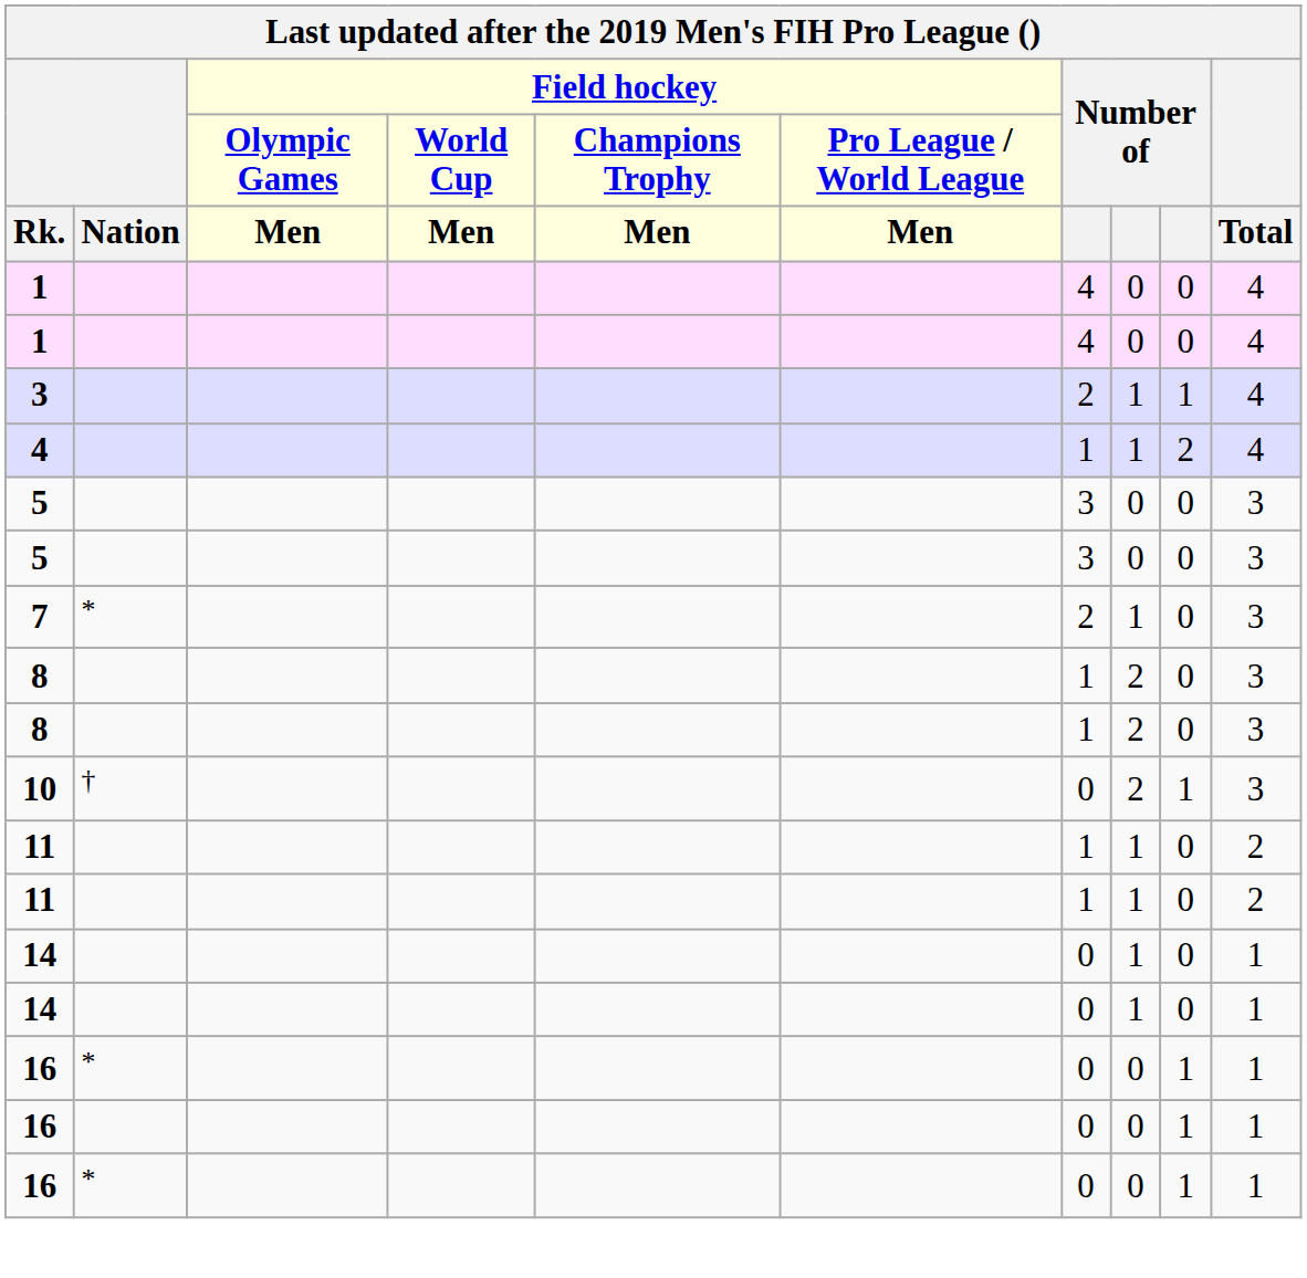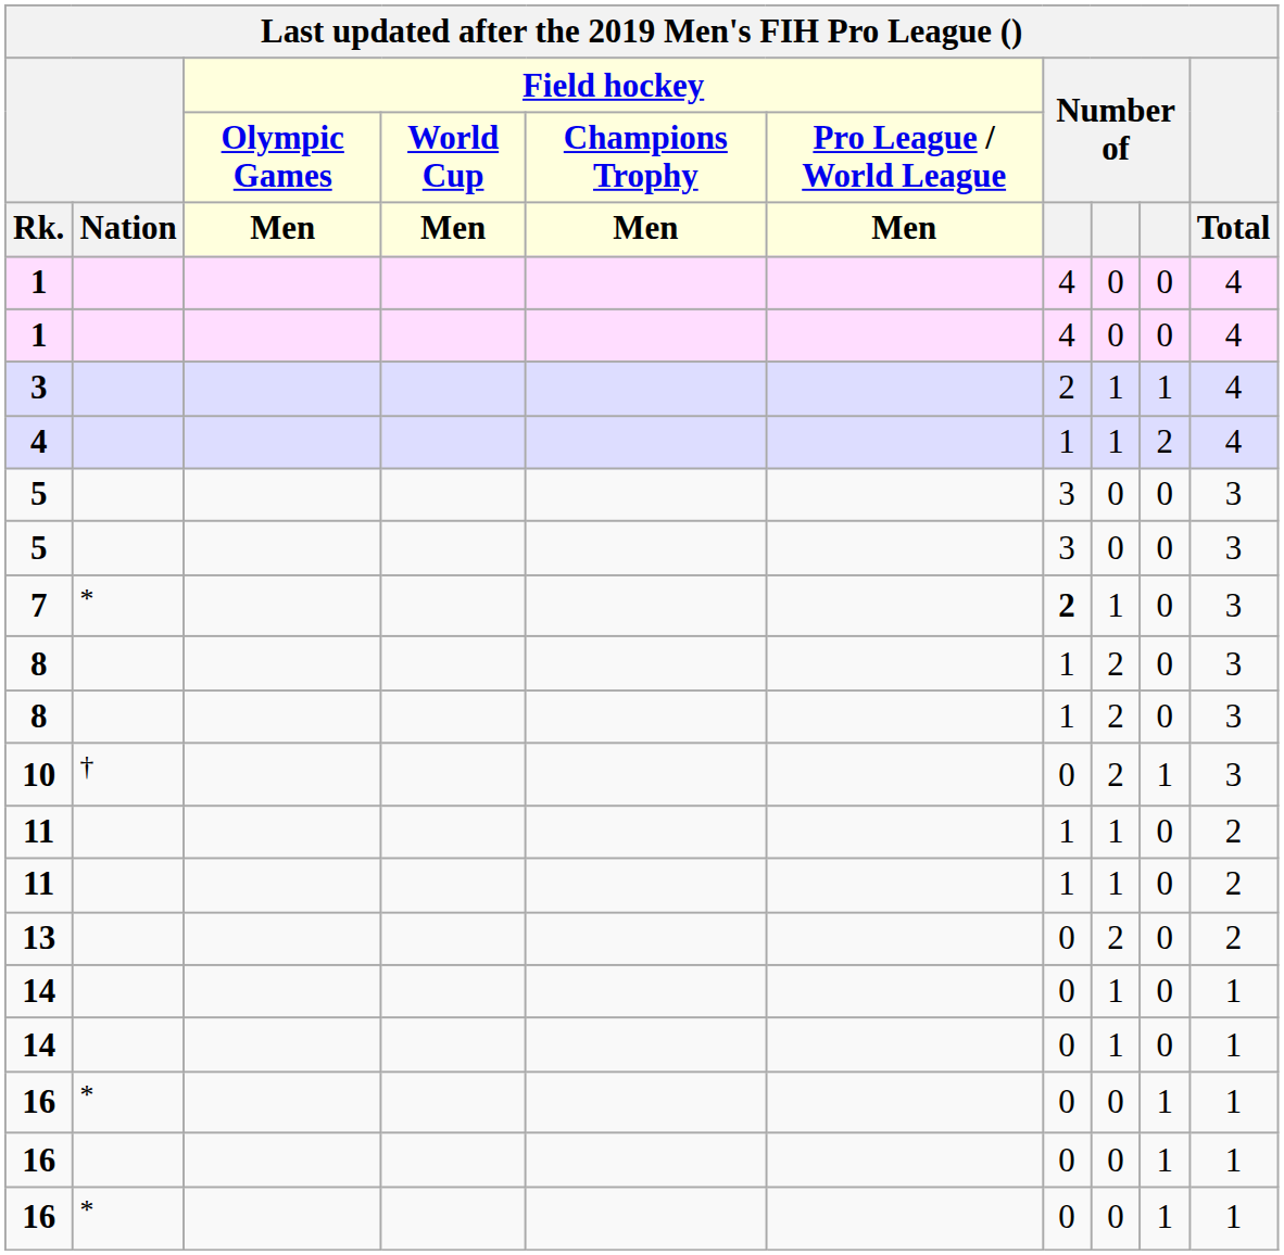 <table class="wikitable" style="margin-top: 0em; text-align: center; font-size: 100%;">
 <tr>
 <th colspan="10">Last updated after the 2019 Men's FIH Pro League ()</th>
 </tr>
 <tr>
 <th rowspan="2" colspan="2"></th>
 <th colspan="4" style="background: #ffd;"><a href='#'>Field hockey</a></th>
 <th rowspan="2" colspan="3">Number of</th>
 <th rowspan="2"></th>
 </tr>
 <tr>
 <th style="background: #ffd;"><a href='#'>Olympic Games</a></th>
 <th style="background: #ffd;"><a href='#'>World Cup</a></th>
 <th style="background: #ffd;"><a href='#'>Champions Trophy</a></th>
 <th style="background: #ffd;"><a href='#'>Pro League</a> / <a href='#'>World League</a></th>
 </tr>
 <tr>
 <th style="width: 1em;">Rk.</th>
 <th>Nation</th>
 <th style="background: #ffd;">Men</th>
 <th style="background: #ffd;">Men</th>
 <th style="background: #ffd;">Men</th>
 <th style="background: #ffd;">Men</th>
 <th style="width: 1em;"></th>
 <th style="width: 1em;"></th>
 <th style="width: 1em;"></th>
 <th style="width: 1em;">Total</th>
 </tr>
 <tr style="background: #fdf;">
 <td><strong>1</strong></td>
 <td style="text-align: left;"></td>
 <td></td>
 <td></td>
 <td></td>
 <td></td>
 <td>4</td>
 <td>0</td>
 <td>0</td>
 <td>4</td>
 </tr>
 <tr style="background: #fdf;">
 <td><strong>1</strong></td>
 <td style="text-align: left;"></td>
 <td></td>
 <td></td>
 <td></td>
 <td></td>
 <td>4</td>
 <td>0</td>
 <td>0</td>
 <td>4</td>
 </tr>
 <tr style="background: #ddf;">
 <td><strong>3</strong></td>
 <td style="text-align: left;"></td>
 <td></td>
 <td></td>
 <td></td>
 <td></td>
 <td>2</td>
 <td>1</td>
 <td>1</td>
 <td>4</td>
 </tr>
 <tr style="background: #ddf;">
 <td><strong>4</strong></td>
 <td style="text-align: left;"></td>
 <td></td>
 <td></td>
 <td></td>
 <td></td>
 <td>1</td>
 <td>1</td>
 <td>2</td>
 <td>4</td>
 </tr>
 <tr>
 <td><strong>5</strong></td>
 <td style="text-align: left;"></td>
 <td></td>
 <td></td>
 <td></td>
 <td></td>
 <td>3</td>
 <td>0</td>
 <td>0</td>
 <td>3</td>
 </tr>
 <tr>
 <td><strong>5</strong></td>
 <td style="text-align: left;"></td>
 <td></td>
 <td></td>
 <td></td>
 <td></td>
 <td>3</td>
 <td>0</td>
 <td>0</td>
 <td>3</td>
 </tr>
 <tr>
 <td><strong>7</strong></td>
 <td style="text-align: left;"><em></em><sup>*</sup></td>
 <td></td>
 <td></td>
 <td></td>
 <td></td>
-<td>2</td>
+<td><strong>2</strong></td>
 <td>1</td>
 <td>0</td>
 <td>3</td>
 </tr>
 <tr>
 <td><strong>8</strong></td>
 <td style="text-align: left;"></td>
 <td></td>
 <td></td>
 <td></td>
 <td></td>
 <td>1</td>
 <td>2</td>
 <td>0</td>
 <td>3</td>
 </tr>
 <tr>
 <td><strong>8</strong></td>
 <td style="text-align: left;"></td>
 <td></td>
 <td></td>
 <td></td>
 <td></td>
 <td>1</td>
 <td>2</td>
 <td>0</td>
 <td>3</td>
 </tr>
 <tr>
 <td><strong>10</strong></td>
 <td style="text-align: left;"><sup>†</sup></td>
 <td></td>
 <td></td>
 <td></td>
 <td></td>
 <td>0</td>
 <td>2</td>
 <td>1</td>
 <td>3</td>
 </tr>
 <tr>
 <td><strong>11</strong></td>
 <td style="text-align: left;"></td>
 <td></td>
 <td></td>
 <td></td>
 <td></td>
 <td>1</td>
 <td>1</td>
 <td>0</td>
 <td>2</td>
 </tr>
 <tr>
 <td><strong>11</strong></td>
 <td style="text-align: left;"></td>
 <td></td>
 <td></td>
 <td></td>
 <td></td>
 <td>1</td>
 <td>1</td>
 <td>0</td>
 <td>2</td>
 </tr>
 <tr>
+<td><strong>13</strong></td>
+<td style="text-align: left;"></td>
+<td></td>
+<td></td>
+<td></td>
+<td></td>
+<td>0</td>
+<td>2</td>
+<td>0</td>
+<td>2</td>
+</tr>
+<tr>
 <td><strong>14</strong></td>
 <td style="text-align: left;"></td>
 <td></td>
 <td></td>
 <td></td>
 <td></td>
 <td>0</td>
 <td>1</td>
 <td>0</td>
 <td>1</td>
 </tr>
 <tr>
 <td><strong>14</strong></td>
 <td style="text-align: left;"></td>
 <td></td>
 <td></td>
 <td></td>
 <td></td>
 <td>0</td>
 <td>1</td>
 <td>0</td>
 <td>1</td>
 </tr>
 <tr>
 <td><strong>16</strong></td>
 <td style="text-align: left;"><em></em><sup>*</sup></td>
 <td></td>
 <td></td>
 <td></td>
 <td></td>
 <td>0</td>
 <td>0</td>
 <td>1</td>
 <td>1</td>
 </tr>
 <tr>
 <td><strong>16</strong></td>
 <td style="text-align: left;"></td>
 <td></td>
 <td></td>
 <td></td>
 <td></td>
 <td>0</td>
 <td>0</td>
 <td>1</td>
 <td>1</td>
 </tr>
 <tr>
 <td><strong>16</strong></td>
 <td style="text-align: left;"><em></em><sup>*</sup></td>
 <td></td>
 <td></td>
 <td></td>
 <td></td>
 <td>0</td>
 <td>0</td>
 <td>1</td>
 <td>1</td>
 </tr>
 </table>
